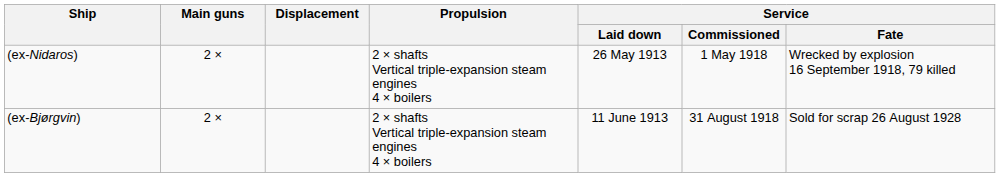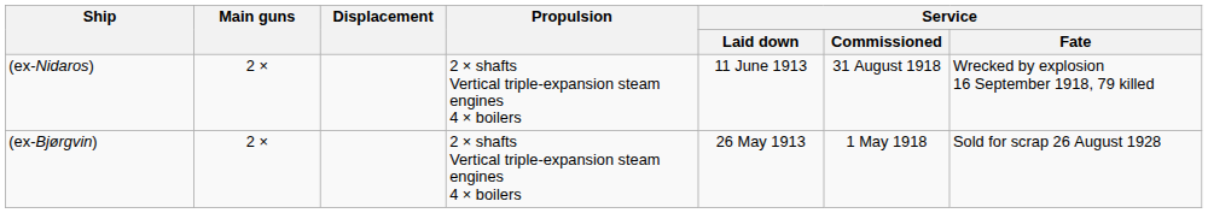 <table class="wikitable" style="width:98%;">
 <tr valign="top"|- valign="top">
 <th style="width:15%; text-align:center;" rowspan="2">Ship</th>
 <th style="width:10%; text-align:center;" rowspan="2">Main guns</th>
 <th style="width:10%; text-align:center;" rowspan="2">Displacement</th>
 <th style="width:20%; text-align:center;" rowspan="2">Propulsion</th>
 <th style="width:40%; text-align:center;" colspan="3">Service</th>
 </tr>
 <tr valign="top">
 <th style="width:10%; text-align:center;">Laid down</th>
 <th style="width:10%; text-align:center;">Commissioned</th>
 <th style="width:20%; text-align:center;">Fate</th>
 </tr>
 <tr valign="top">
 <td align= left> (ex-<em>Nidaros</em>)</td>
 <td style="text-align:center;">2 × </td>
 <td style="text-align:center;"></td>
 <td align= left>2 × shafts<br>Vertical triple-expansion steam engines<br>4 × boilers</td>
-<td style="text-align:center;">26 May 1913</td>
-<td style="text-align:center;">1 May 1918</td>
+<td style="text-align:center;">11 June 1913</td>
+<td style="text-align:center;">31 August 1918</td>
 <td align= left>Wrecked by explosion 16 September 1918, 79 killed</td>
 </tr>
 <tr valign="top">
 <td align= left> (ex-<em>Bjørgvin</em>)</td>
 <td style="text-align:center;">2 × </td>
 <td style="text-align:center;"></td>
 <td align= left>2 × shafts<br>Vertical triple-expansion steam engines<br>4 × boilers</td>
-<td style="text-align:center;">11 June 1913</td>
-<td style="text-align:center;">31 August 1918</td>
+<td style="text-align:center;">26 May 1913</td>
+<td style="text-align:center;">1 May 1918</td>
 <td align= left>Sold for scrap 26 August 1928</td>
 </tr>
 </table>
